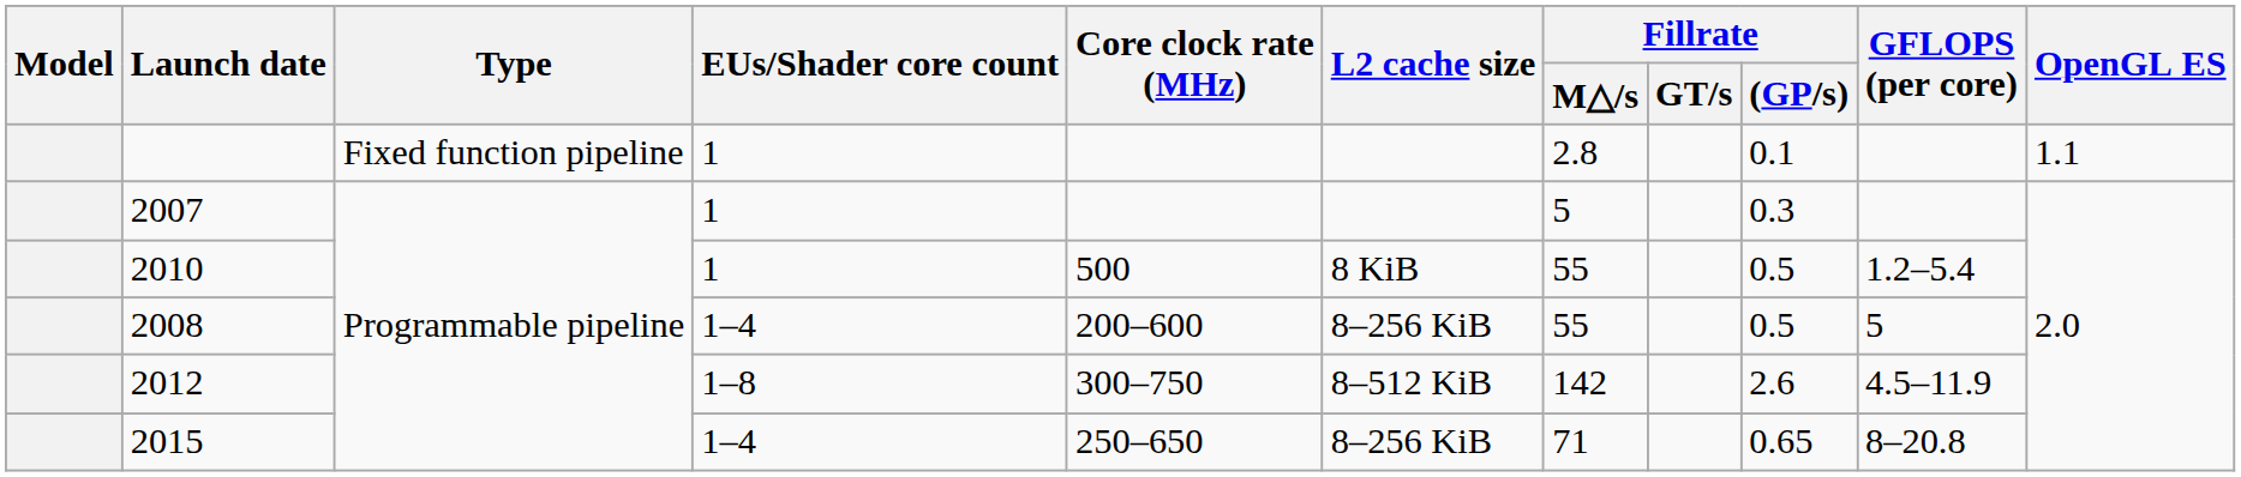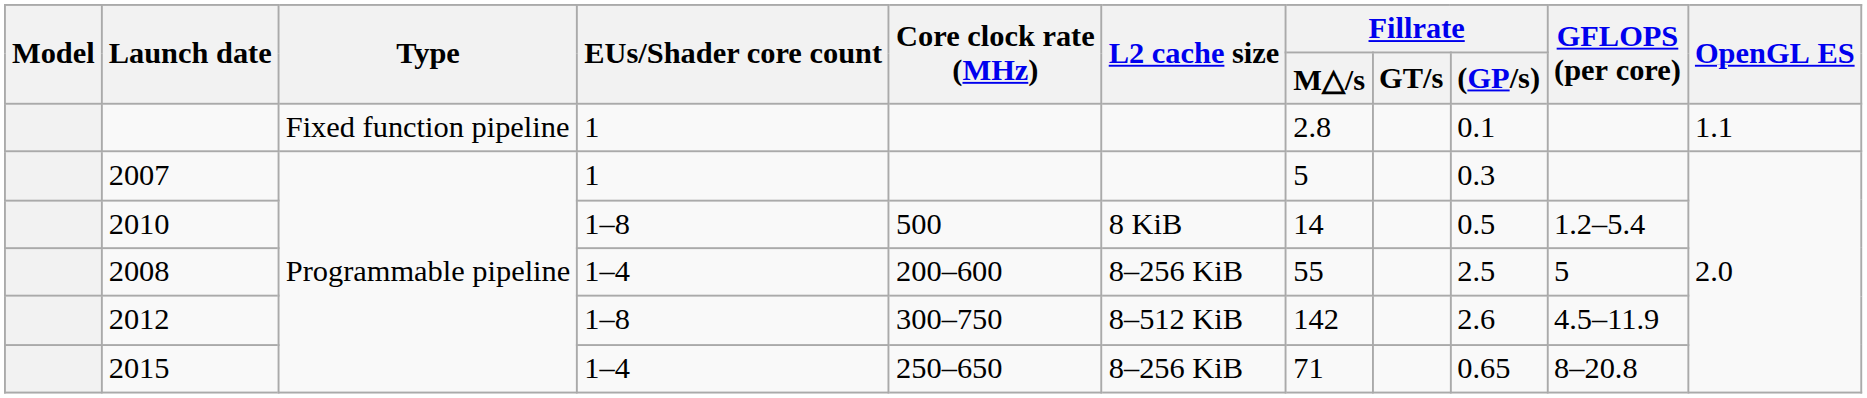 <table class="wikitable sortable mw-collapsible mw-collapsed sticky-header-multi" style="text-align: left;">
 <tr>
 <th rowspan="2">Model</th>
 <th rowspan="2">Launch date</th>
 <th rowspan="2">Type</th>
 <th rowspan="2">EUs/Shader core count</th>
 <th rowspan="2">Core clock rate<br>(<a href='#'>MHz</a>)</th>
 <th rowspan="2"><a href='#'>L2 cache</a> size</th>
 <th colspan="3"><a href='#'>Fillrate</a></th>
 <th rowspan="2"><a href='#'>GFLOPS</a><br>(per core)</th>
 <th rowspan="2"><a href='#'>OpenGL ES</a></th>
 </tr>
 <tr>
 <th>M△/s</th>
 <th>GT/s</th>
 <th>(<a href='#'>GP</a>/s)</th>
 </tr>
 <tr>
 <th></th>
 <td></td>
 <td>Fixed function pipeline</td>
 <td>1</td>
 <td></td>
 <td></td>
 <td>2.8</td>
 <td></td>
 <td>0.1</td>
 <td></td>
 <td>1.1</td>
 </tr>
 <tr>
 <th></th>
 <td>2007</td>
 <td rowspan="5">Programmable pipeline</td>
 <td>1</td>
 <td></td>
 <td></td>
 <td>5</td>
 <td></td>
 <td>0.3</td>
 <td></td>
 <td rowspan="5">2.0</td>
 </tr>
 <tr>
 <th></th>
 <td>2010</td>
-<td>1</td>
+<td>1–8</td>
 <td>500</td>
 <td>8 KiB</td>
-<td>55</td>
+<td>14</td>
 <td></td>
 <td>0.5</td>
 <td>1.2–5.4</td>
 </tr>
 <tr>
 <th></th>
 <td>2008</td>
 <td>1–4</td>
 <td>200–600</td>
 <td>8–256 KiB</td>
 <td>55</td>
 <td></td>
-<td>0.5</td>
+<td>2.5</td>
 <td>5</td>
 </tr>
 <tr>
 <th></th>
 <td>2012</td>
 <td>1–8</td>
 <td>300–750</td>
 <td>8–512 KiB</td>
 <td>142</td>
 <td></td>
 <td>2.6</td>
 <td>4.5–11.9</td>
 </tr>
 <tr>
 <th></th>
 <td>2015</td>
 <td>1–4</td>
 <td>250–650</td>
 <td>8–256 KiB</td>
 <td>71</td>
 <td></td>
 <td>0.65</td>
 <td>8–20.8</td>
 </tr>
 </table>
